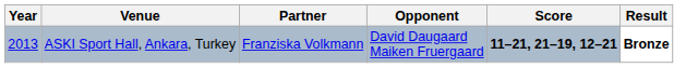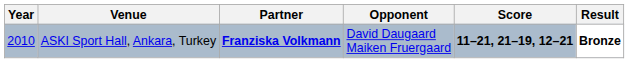 <table class="sortable wikitable" style="font-size: 90%;">
 <tr>
 <th>Year</th>
 <th>Venue</th>
 <th>Partner</th>
 <th>Opponent</th>
 <th>Score</th>
 <th>Result</th>
 </tr>
 <tr style="background:#AABBCC">
-<td align="center"><a href='#'>2013</a></td>
+<td align="center"><a href='#'>2010</a></td>
 <td align="left"><a href='#'>ASKI Sport Hall</a>, <a href='#'>Ankara</a>, Turkey</td>
-<td align="left"> <a href='#'>Franziska Volkmann</a></td>
+<td align="left"><strong> <a href='#'>Franziska Volkmann</a></strong></td>
 <td align="left"> <a href='#'>David Daugaard</a><br> <a href='#'>Maiken Fruergaard</a></td>
 <td align="left"><strong>11–21, 21–19, 12–21</strong></td>
 <td style="text-align:left; background:white"> <strong>Bronze</strong></td>
 </tr>
 </table>
